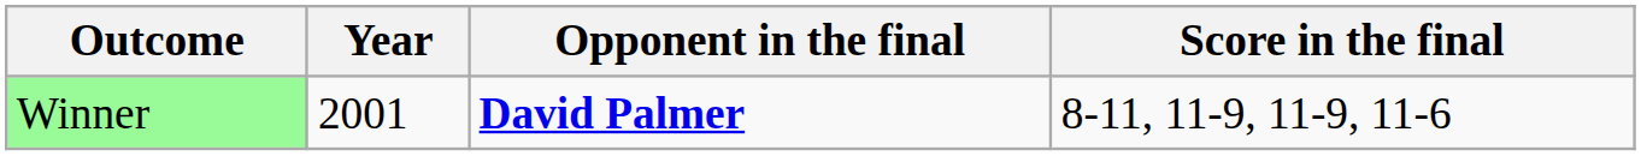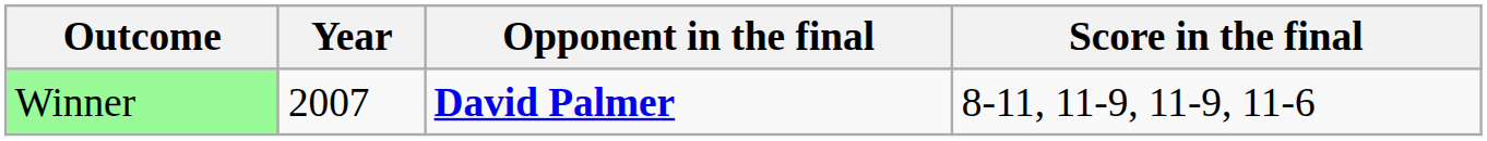 <table class="sortable wikitable">
 <tr>
 <th width="100">Outcome</th>
 <th width="50">Year</th>
 <th width="200">Opponent in the final</th>
 <th width="200">Score in the final</th>
 </tr>
 <tr>
 <td bgcolor="98FB98">Winner</td>
-<td>2001</td>
+<td>2007</td>
 <td><strong>   <a href='#'>David Palmer</a></strong></td>
 <td>8-11, 11-9, 11-9, 11-6</td>
 </tr>
 </table>
